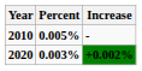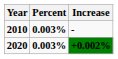 <table class="wikitable">
 <tr>
 <th><strong>Year</strong></th>
 <th><strong>Percent</strong></th>
 <th><strong>Increase</strong></th>
 </tr>
 <tr>
 <td><strong>2010</strong></td>
-<td><strong>0.005%</strong></td>
+<td><strong>0.003%</strong></td>
 <td style="background:"><strong>-</strong></td>
 </tr>
 <tr>
 <td><strong>2020</strong></td>
 <td><strong>0.003%</strong></td>
 <td style="background: green"><strong>+0.002%</strong></td>
 </tr>
 </table>
